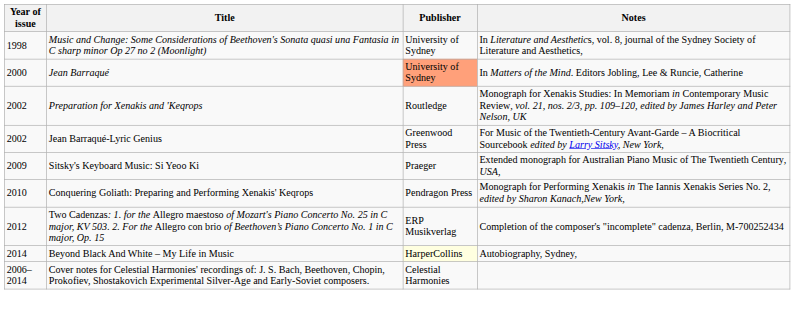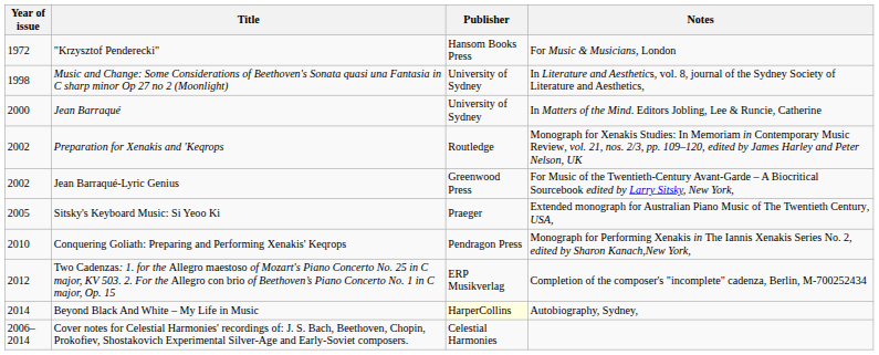 <table class="wikitable sortable">
 <tr>
 <th>Year of issue</th>
 <th>Title</th>
 <th>Publisher</th>
 <th>Notes</th>
+</tr>
+<tr>
+<td>1972</td>
+<td>"Krzysztof Penderecki"</td>
+<td>Hansom Books Press</td>
+<td>For <em>Music & Musicians</em>, London</td>
 </tr>
 <tr>
 <td>1998</td>
 <td><em>Music and Change: Some Considerations of Beethoven's Sonata quasi una Fantasia in C sharp minor Op 27 no 2 (Moonlight)</em></td>
 <td>University of Sydney</td>
 <td>In <em>Literature and Aesthetic</em>s, vol. 8, journal of the Sydney Society of Literature and Aesthetics, </td>
 </tr>
 <tr>
 <td>2000</td>
 <td><em>Jean Barraqué</em></td>
-<td style="background: lightsalmon;">University of Sydney</td>
+<td>University of Sydney</td>
 <td>In <em>Matters of the Mind</em>. Editors Jobling, Lee & Runcie, Catherine </td>
 </tr>
 <tr>
 <td>2002</td>
 <td><em>Preparation for Xenakis and 'Keqrops<strong></td>
 <td>Routledge</td>
 <td>Monograph for </em>Xenakis Studies: In Memoriam<em> in </em>Contemporary Music Review<em>, vol. 21, nos. 2/3, pp. 109–120, edited by James Harley and Peter Nelson, UK</td>
 </tr>
 <tr>
 <td>2002</td>
 <td></em>Jean Barraqué-Lyric Genius<em></td>
 <td>Greenwood Press</td>
 <td>For </em>Music of the Twentieth-Century Avant-Garde – A Biocritical Sourcebook<em> edited by <a href='#'>Larry Sitsky</a>, New York, </td>
 </tr>
 <tr>
-<td>2009</td>
+<td>2005</td>
 <td></em>Sitsky's Keyboard Music: Si Yeoo Ki<em></td>
 <td>Praeger</td>
 <td>Extended monograph for </em>Australian Piano Music of The Twentieth Century<em>, USA, </td>
 </tr>
 <tr>
 <td>2010</td>
 <td></em>Conquering Goliath: Preparing and Performing Xenakis' Keqrops<em></td>
 <td>Pendragon Press</td>
 <td>Monograph for </em>Performing Xenakis<em> in </em>The Iannis Xenakis Series No. 2<em>, edited by Sharon Kanach,New York, </td>
 </tr>
 <tr>
 <td>2012</td>
 <td></em>Two Cadenzas<em>: 1. for the </em>Allegro maestoso<em> of Mozart's Piano Concerto No. 25 in C major, KV 503. 2. For the </em>Allegro con brio<em> of Beethoven’s Piano Concerto No. 1 in C major, Op. 15</td>
 <td>ERP Musikverlag</td>
 <td>Completion of the composer's "incomplete" cadenza, Berlin, M-700252434</td>
 </tr>
 <tr>
 <td>2014</td>
 <td></em>Beyond Black And White – My Life in Music<em></td>
 <td style="background: lightyellow;">HarperCollins</td>
 <td>Autobiography, Sydney, </td>
 </tr>
 <tr>
 <td>2006–2014</td>
 <td>Cover notes for Celestial Harmonies' recordings of: J. S. Bach, Beethoven, Chopin, Prokofiev, Shostakovich Experimental Silver-Age and Early-Soviet composers.</td>
 <td>Celestial Harmonies</td>
 <td></td>
 </tr>
 </table>
